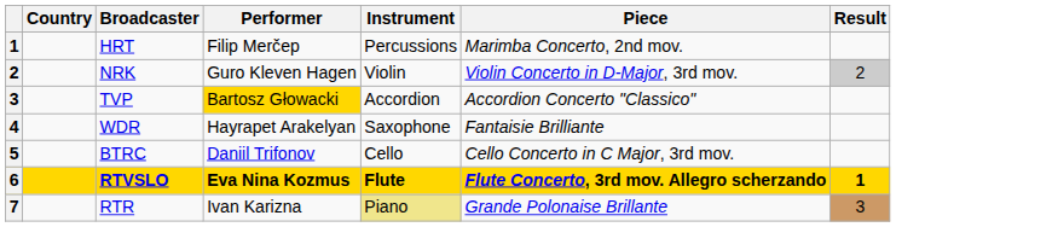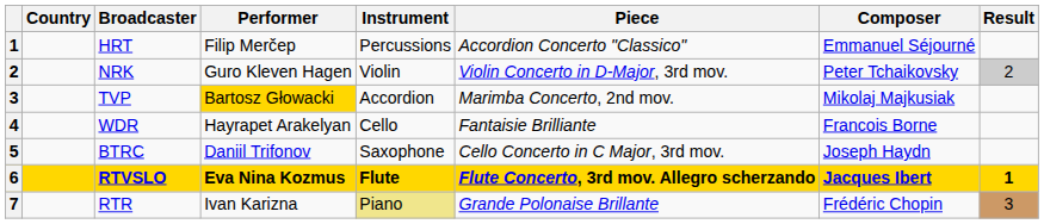 <table class="wikitable sortable plainrowheaders">
 <tr>
 <th scope="col"></th>
 <th scope="col">Country</th>
 <th scope="col">Broadcaster</th>
 <th scope="col">Performer</th>
 <th scope="col">Instrument</th>
 <th scope="col">Piece</th>
+<th scope="col">Composer</th>
 <th scope="col">Result</th>
 </tr>
 <tr>
 <th scope="row" style="text-align:center;">1</th>
 <td></td>
 <td><a href='#'>HRT</a></td>
 <td>Filip Merčep</td>
 <td>Percussions</td>
-<td><em>Marimba Concerto</em>, 2nd mov.</td>
+<td><em>Accordion Concerto "Classico"</em></td>
+<td><a href='#'>Emmanuel Séjourné</a></td>
 <td></td>
 </tr>
 <tr>
 <th scope="row" style="text-align:center;">2</th>
 <td></td>
 <td><a href='#'>NRK</a></td>
 <td>Guro Kleven Hagen</td>
 <td>Violin</td>
 <td><em><a href='#'>Violin Concerto in D-Major</a></em>, 3rd mov.</td>
+<td><a href='#'>Peter Tchaikovsky</a></td>
 <td style="text-align:center; background-color:#CCC;">2</td>
 </tr>
 <tr>
 <th scope="row" style="text-align:center;">3</th>
 <td></td>
 <td><a href='#'>TVP</a></td>
 <td style="background: gold;">Bartosz Głowacki</td>
 <td>Accordion</td>
-<td><em>Accordion Concerto "Classico"</em></td>
+<td><em>Marimba Concerto</em>, 2nd mov.</td>
+<td><a href='#'>Mikolaj Majkusiak</a></td>
 <td></td>
 </tr>
 <tr>
 <th scope="row" style="text-align:center;">4</th>
 <td></td>
 <td><a href='#'>WDR</a></td>
 <td>Hayrapet Arakelyan</td>
-<td>Saxophone</td>
+<td>Cello</td>
 <td><em>Fantaisie Brilliante</em></td>
+<td><a href='#'>Francois Borne</a></td>
 <td></td>
 </tr>
 <tr>
 <th scope="row" style="text-align:center;">5</th>
 <td></td>
 <td><a href='#'>BTRC</a></td>
 <td><a href='#'>Daniil Trifonov</a></td>
-<td>Cello</td>
+<td>Saxophone</td>
 <td><em>Cello Concerto in C Major</em>, 3rd mov.</td>
+<td><a href='#'>Joseph Haydn</a></td>
 <td></td>
 </tr>
 <tr style="font-weight:bold; background:gold;">
 <th scope="row" style="text-align:center;">6</th>
 <td></td>
 <td><a href='#'>RTVSLO</a></td>
 <td>Eva Nina Kozmus</td>
 <td>Flute</td>
 <td><em><a href='#'>Flute Concerto</a></em>, 3rd mov. Allegro scherzando</td>
+<td><a href='#'>Jacques Ibert</a></td>
 <td style="text-align:center;">1</td>
 </tr>
 <tr>
 <th scope="row" style="text-align:center;">7</th>
 <td></td>
 <td><a href='#'>RTR</a></td>
 <td>Ivan Karizna</td>
 <td style="background: khaki;">Piano</td>
 <td><em><a href='#'>Grande Polonaise Brillante</a></em></td>
+<td><a href='#'>Frédéric Chopin</a></td>
 <td style="text-align:center; background-color:#C96;">3</td>
 </tr>
 </table>
